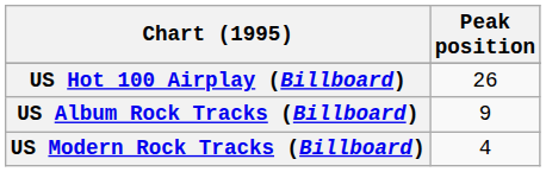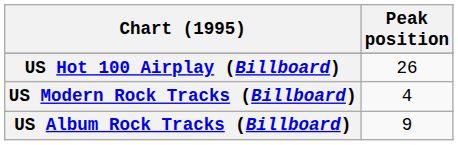 <table class="wikitable sortable plainrowheaders" style="text-align:center">
 <tr>
 <th>Chart (1995)</th>
 <th>Peak<br>position</th>
 </tr>
 <tr>
 </tr>
 <tr>
 <th scope="row">US <a href='#'>Hot 100 Airplay</a> (<em><a href='#'>Billboard</a></em>)</th>
 <td>26</td>
 </tr>
 <tr>
+<th scope="row">US <a href='#'>Modern Rock Tracks</a> (<em><a href='#'>Billboard</a></em>)</th>
+<td>4</td>
+</tr>
+<tr>
 <th scope="row">US <a href='#'>Album Rock Tracks</a> (<em><a href='#'>Billboard</a></em>)</th>
 <td>9</td>
 </tr>
-<tr>
-<th scope="row">US <a href='#'>Modern Rock Tracks</a> (<em><a href='#'>Billboard</a></em>)</th>
-<td>4</td>
-</tr>
 </table>
